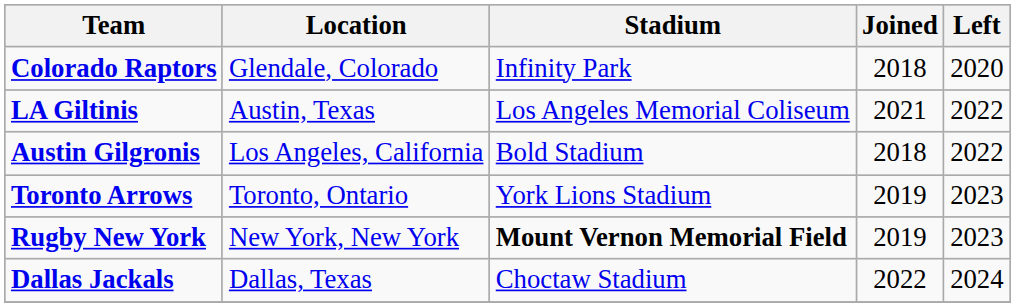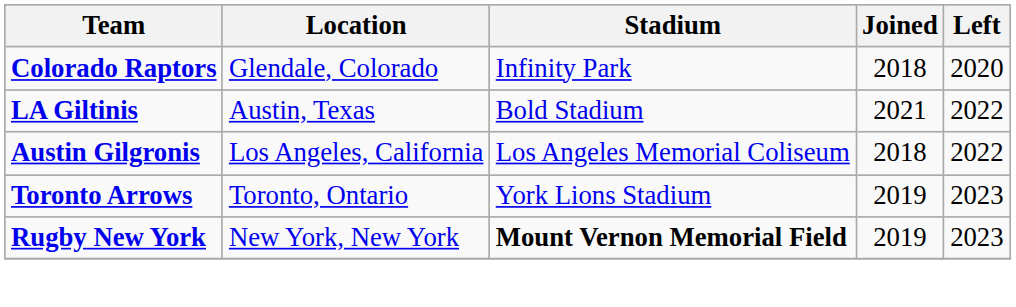 <table class="wikitable sortable">
 <tr>
 <th>Team</th>
 <th>Location</th>
 <th>Stadium</th>
 <th>Joined</th>
 <th>Left</th>
 </tr>
 <tr>
 <td><strong><a href='#'>Colorado Raptors</a></strong></td>
 <td><a href='#'>Glendale, Colorado</a></td>
 <td><a href='#'>Infinity Park</a></td>
 <td style="text-align:center">2018</td>
 <td style="text-align:center">2020</td>
 </tr>
 <tr>
 <td><strong><a href='#'>LA Giltinis</a></strong></td>
 <td><a href='#'>Austin, Texas</a></td>
-<td><a href='#'>Los Angeles Memorial Coliseum</a></td>
+<td><a href='#'>Bold Stadium</a></td>
 <td style="text-align:center">2021</td>
 <td style="text-align:center">2022</td>
 </tr>
 <tr>
 <td><strong><a href='#'>Austin Gilgronis</a></strong></td>
 <td><a href='#'>Los Angeles, California</a></td>
-<td><a href='#'>Bold Stadium</a></td>
+<td><a href='#'>Los Angeles Memorial Coliseum</a></td>
 <td style="text-align:center">2018</td>
 <td style="text-align:center">2022</td>
 </tr>
 <tr>
 <td><strong><a href='#'>Toronto Arrows</a></strong></td>
 <td><a href='#'>Toronto, Ontario</a></td>
 <td><a href='#'>York Lions Stadium</a></td>
 <td style="text-align:center">2019</td>
 <td style="text-align:center">2023</td>
 </tr>
 <tr>
 <td><strong><a href='#'>Rugby New York</a></strong></td>
 <td><a href='#'>New York, New York</a></td>
 <td><strong>Mount Vernon Memorial Field</strong></td>
 <td style="text-align:center">2019</td>
 <td style="text-align:center">2023</td>
 </tr>
 <tr>
-<td><strong><a href='#'>Dallas Jackals</a></strong></td>
-<td><a href='#'>Dallas, Texas</a></td>
-<td><a href='#'>Choctaw Stadium</a></td>
-<td style="text-align:center">2022</td>
-<td style="text-align:center">2024</td>
-</tr>
-<tr>
 </tr>
 </table>
